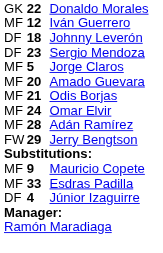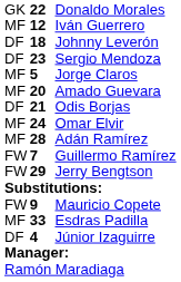 <table style = "font-size: 90%" cellspacing = "0" cellpadding = "0">
 <tr>
 <td colspan = 4></td>
 </tr>
 <tr>
 <th style="width:25px;"></th>
 <th style="width:25px;"></th>
 </tr>
 <tr>
 <td>GK</td>
 <td><strong>22</strong></td>
 <td> <a href='#'>Donaldo Morales</a></td>
 </tr>
 <tr>
 <td>MF</td>
 <td><strong>12</strong></td>
 <td> <a href='#'>Iván Guerrero</a></td>
 </tr>
 <tr>
 <td>DF</td>
 <td><strong>18</strong></td>
 <td> <a href='#'>Johnny Leverón</a></td>
 <td></td>
 <td></td>
 </tr>
 <tr>
 <td>DF</td>
 <td><strong>23</strong></td>
 <td> <a href='#'>Sergio Mendoza</a></td>
 </tr>
 <tr>
 <td>MF</td>
 <td><strong>5</strong></td>
 <td> <a href='#'>Jorge Claros</a></td>
 </tr>
 <tr>
 <td>MF</td>
 <td><strong>20</strong></td>
 <td> <a href='#'>Amado Guevara</a></td>
 </tr>
 <tr>
-<td>MF</td>
+<td>DF</td>
 <td><strong>21</strong></td>
 <td> <a href='#'>Odis Borjas</a></td>
 </tr>
 <tr>
 <td>MF</td>
 <td><strong>24</strong></td>
 <td> <a href='#'>Omar Elvir</a></td>
 <td></td>
 <td></td>
 </tr>
 <tr>
 <td>MF</td>
 <td><strong>28</strong></td>
 <td> <a href='#'>Adán Ramírez</a></td>
 <td></td>
 <td></td>
 </tr>
 <tr>
 <td>FW</td>
+<td><strong>7</strong></td>
+<td> <a href='#'>Guillermo Ramírez</a></td>
+<td></td>
+<td></td>
+<td></td>
+<td></td>
+</tr>
+<tr>
+<td>FW</td>
 <td><strong>29</strong></td>
 <td> <a href='#'>Jerry Bengtson</a></td>
 </tr>
 <tr>
 <td colspan = 3><strong>Substitutions:</strong></td>
 </tr>
 <tr>
-<td>MF</td>
+<td>FW</td>
 <td><strong>9</strong></td>
 <td> <a href='#'>Mauricio Copete</a></td>
 <td></td>
 <td></td>
 <td></td>
 <td></td>
 </tr>
 <tr>
 <td>MF</td>
 <td><strong>33</strong></td>
 <td> <a href='#'>Esdras Padilla</a></td>
 <td></td>
 <td></td>
 </tr>
 <tr>
 <td>DF</td>
 <td><strong>4</strong></td>
 <td> <a href='#'>Júnior Izaguirre</a></td>
 <td></td>
 <td></td>
 </tr>
 <tr>
 <td colspan = 3><strong>Manager:</strong></td>
 </tr>
 <tr>
 <td colspan = 3> <a href='#'>Ramón Maradiaga</a></td>
 </tr>
 </table>
